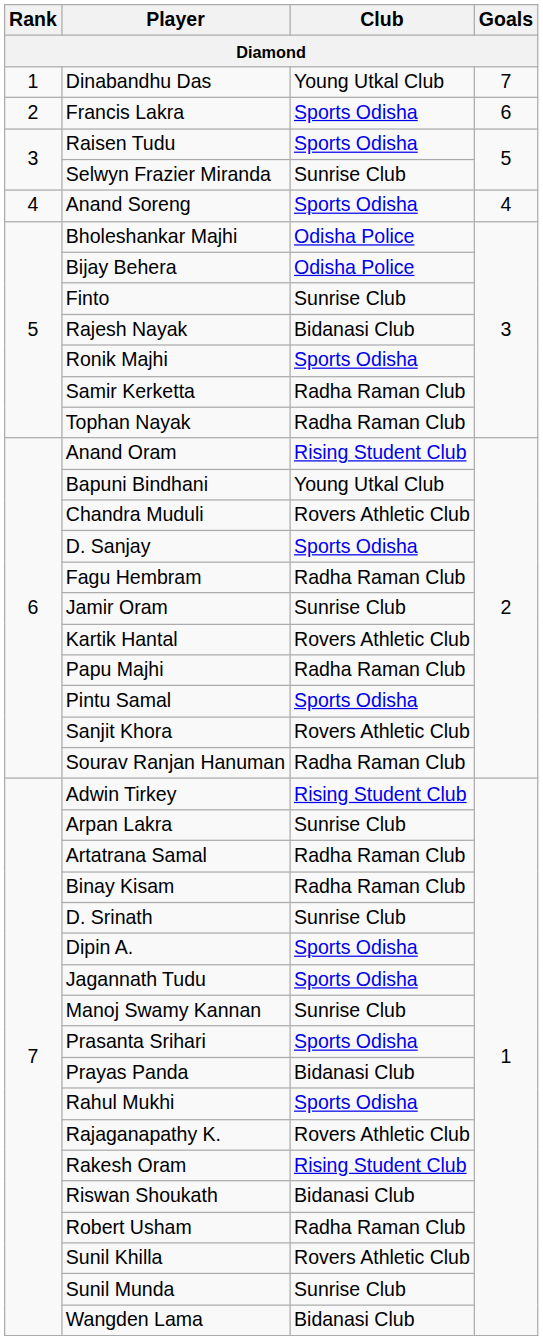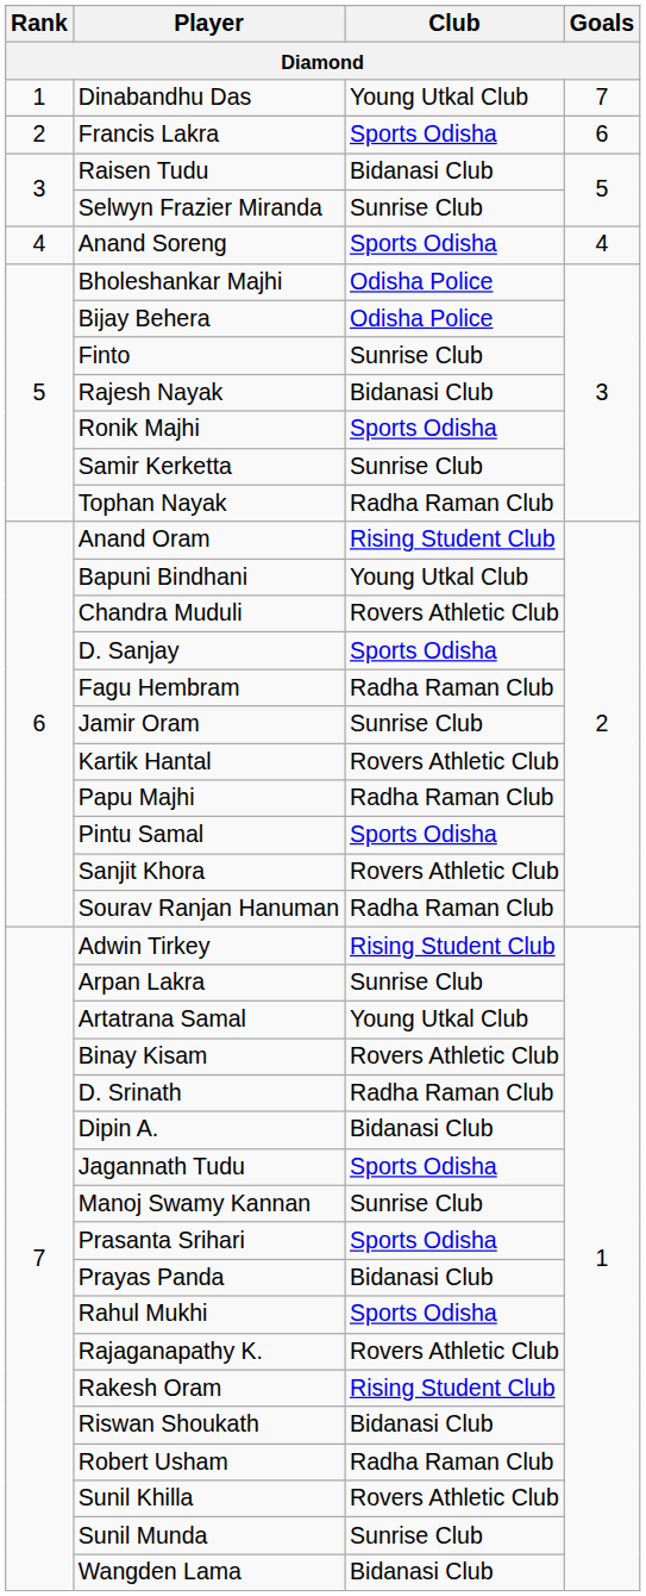 <table class="wikitable sortable" style="text-align:center">
 <tr>
 <th>Rank</th>
 <th>Player</th>
 <th>Club</th>
 <th>Goals</th>
 </tr>
 <tr>
 <th colspan="4"><small>Diamond</small></th>
 </tr>
 <tr>
 <td rowspan="1">1</td>
 <td align="left">Dinabandhu Das</td>
 <td align="left">Young Utkal Club</td>
 <td rowspan="1">7</td>
 </tr>
 <tr>
 <td rowspan="1">2</td>
 <td align="left">Francis Lakra</td>
 <td align="left"><a href='#'>Sports Odisha</a></td>
 <td rowspan="1">6</td>
 </tr>
 <tr>
 <td rowspan="2">3</td>
 <td align="left">Raisen Tudu</td>
-<td align="left"><a href='#'>Sports Odisha</a></td>
+<td align="left">Bidanasi Club</td>
 <td rowspan="2">5</td>
 </tr>
 <tr>
 <td align="left">Selwyn Frazier Miranda</td>
 <td align="left">Sunrise Club</td>
 </tr>
 <tr>
 <td rowspan="1">4</td>
 <td align="left">Anand Soreng</td>
 <td align="left"><a href='#'>Sports Odisha</a></td>
 <td rowspan="1">4</td>
 </tr>
 <tr>
 <td rowspan="7">5</td>
 <td align="left">Bholeshankar Majhi</td>
 <td align="left"><a href='#'>Odisha Police</a></td>
 <td rowspan="7">3</td>
 </tr>
 <tr>
 <td align="left">Bijay Behera</td>
 <td align="left"><a href='#'>Odisha Police</a></td>
 </tr>
 <tr>
 <td align="left">Finto</td>
 <td align="left">Sunrise Club</td>
 </tr>
 <tr>
 <td align="left">Rajesh Nayak</td>
 <td align="left">Bidanasi Club</td>
 </tr>
 <tr>
 <td align="left">Ronik Majhi</td>
 <td align="left"><a href='#'>Sports Odisha</a></td>
 </tr>
 <tr>
 <td align="left">Samir Kerketta</td>
-<td align="left">Radha Raman Club</td>
+<td align="left">Sunrise Club</td>
 </tr>
 <tr>
 <td align="left">Tophan Nayak</td>
 <td align="left">Radha Raman Club</td>
 </tr>
 <tr>
 <td rowspan="11">6</td>
 <td align="left">Anand Oram</td>
 <td align="left"><a href='#'>Rising Student Club</a></td>
 <td rowspan="11">2</td>
 </tr>
 <tr>
 <td align="left">Bapuni Bindhani</td>
 <td align="left">Young Utkal Club</td>
 </tr>
 <tr>
 <td align="left">Chandra Muduli</td>
 <td align="left">Rovers Athletic Club</td>
 </tr>
 <tr>
 <td align="left">D. Sanjay</td>
 <td align="left"><a href='#'>Sports Odisha</a></td>
 </tr>
 <tr>
 <td align="left">Fagu Hembram</td>
 <td align="left">Radha Raman Club</td>
 </tr>
 <tr>
 <td align="left">Jamir Oram</td>
 <td align="left">Sunrise Club</td>
 </tr>
 <tr>
 <td align="left">Kartik Hantal</td>
 <td align="left">Rovers Athletic Club</td>
 </tr>
 <tr>
 <td align="left">Papu Majhi</td>
 <td align="left">Radha Raman Club</td>
 </tr>
 <tr>
 <td align="left">Pintu Samal</td>
 <td align="left"><a href='#'>Sports Odisha</a></td>
 </tr>
 <tr>
 <td align="left">Sanjit Khora</td>
 <td align="left">Rovers Athletic Club</td>
 </tr>
 <tr>
 <td align="left">Sourav Ranjan Hanuman</td>
 <td align="left">Radha Raman Club</td>
 </tr>
 <tr>
 <td rowspan="18">7</td>
 <td align="left">Adwin Tirkey</td>
 <td align="left"><a href='#'>Rising Student Club</a></td>
 <td rowspan="18">1</td>
 </tr>
 <tr>
 <td align="left">Arpan Lakra</td>
 <td align="left">Sunrise Club</td>
 </tr>
 <tr>
 <td align="left">Artatrana Samal</td>
+<td align="left">Young Utkal Club</td>
+</tr>
+<tr>
+<td align="left">Binay Kisam</td>
+<td align="left">Rovers Athletic Club</td>
+</tr>
+<tr>
+<td align="left">D. Srinath</td>
 <td align="left">Radha Raman Club</td>
 </tr>
 <tr>
-<td align="left">Binay Kisam</td>
-<td align="left">Radha Raman Club</td>
-</tr>
-<tr>
-<td align="left">D. Srinath</td>
-<td align="left">Sunrise Club</td>
-</tr>
-<tr>
 <td align="left">Dipin A.</td>
-<td align="left"><a href='#'>Sports Odisha</a></td>
+<td align="left">Bidanasi Club</td>
 </tr>
 <tr>
 <td align="left">Jagannath Tudu</td>
 <td align="left"><a href='#'>Sports Odisha</a></td>
 </tr>
 <tr>
 <td align="left">Manoj Swamy Kannan</td>
 <td align="left">Sunrise Club</td>
 </tr>
 <tr>
 <td align="left">Prasanta Srihari</td>
 <td align="left"><a href='#'>Sports Odisha</a></td>
 </tr>
 <tr>
 <td align="left">Prayas Panda</td>
 <td align="left">Bidanasi Club</td>
 </tr>
 <tr>
 <td align="left">Rahul Mukhi</td>
 <td align="left"><a href='#'>Sports Odisha</a></td>
 </tr>
 <tr>
 <td align="left">Rajaganapathy K.</td>
 <td align="left">Rovers Athletic Club</td>
 </tr>
 <tr>
 <td align="left">Rakesh Oram</td>
 <td align="left"><a href='#'>Rising Student Club</a></td>
 </tr>
 <tr>
 <td align="left">Riswan Shoukath</td>
 <td align="left">Bidanasi Club</td>
 </tr>
 <tr>
 <td align="left">Robert Usham</td>
 <td align="left">Radha Raman Club</td>
 </tr>
 <tr>
 <td align="left">Sunil Khilla</td>
 <td align="left">Rovers Athletic Club</td>
 </tr>
 <tr>
 <td align="left">Sunil Munda</td>
 <td align="left">Sunrise Club</td>
 </tr>
 <tr>
 <td align="left">Wangden Lama</td>
 <td align="left">Bidanasi Club</td>
 </tr>
 </table>
